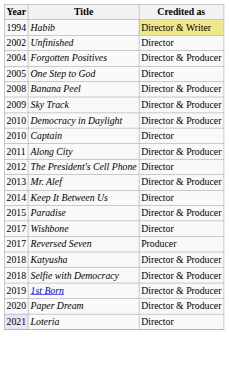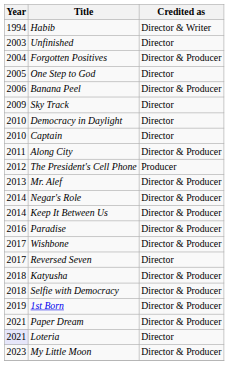 <table class="wikitable">
 <tr>
 <th>Year</th>
 <th>Title</th>
 <th>Credited as</th>
 </tr>
 <tr>
 <td>1994</td>
 <td><em>Habib</em></td>
-<td style="background: khaki;">Director & Writer</td>
+<td>Director & Writer</td>
 </tr>
 <tr>
-<td>2002</td>
+<td>2003</td>
 <td><em>Unfinished </em></td>
 <td>Director</td>
 </tr>
 <tr>
 <td>2004</td>
 <td><em>Forgotten Positives</em></td>
 <td>Director & Producer</td>
 </tr>
 <tr>
 <td>2005</td>
 <td><em>One Step to God</em></td>
 <td>Director</td>
 </tr>
 <tr>
-<td>2008</td>
+<td>2006</td>
 <td><em>Banana Peel</em></td>
 <td>Director & Producer</td>
 </tr>
 <tr>
 <td>2009</td>
 <td><em>Sky Track</em></td>
-<td>Director & Producer</td>
+<td>Director</td>
 </tr>
 <tr>
 <td>2010</td>
 <td><em>Democracy in Daylight</em></td>
-<td>Director & Producer</td>
+<td>Director</td>
 </tr>
 <tr>
 <td>2010</td>
 <td><em>Captain</em></td>
 <td>Director</td>
 </tr>
 <tr>
 <td>2011</td>
 <td><em>Along City</em></td>
 <td>Director & Producer</td>
 </tr>
 <tr>
 <td>2012</td>
 <td><em>The President's Cell Phone</em></td>
-<td>Director</td>
+<td>Producer</td>
 </tr>
 <tr>
 <td>2013</td>
 <td><em>Mr. Alef</em></td>
 <td>Director & Producer</td>
 </tr>
 <tr>
 <td>2014</td>
-<td><em>Keep It Between Us</em></td>
-<td>Director</td>
+<td><em>Negar's Role</em></td>
+<td>Director & Producer</td>
 </tr>
 <tr>
-<td>2015</td>
+<td>2014</td>
+<td><em>Keep It Between Us</em></td>
+<td>Director & Producer</td>
+</tr>
+<tr>
+<td>2016</td>
 <td><em>Paradise</em></td>
 <td>Director & Producer</td>
 </tr>
 <tr>
 <td>2017</td>
 <td><em>Wishbone</em></td>
-<td>Director</td>
+<td>Director & Producer</td>
 </tr>
 <tr>
 <td>2017</td>
 <td><em>Reversed Seven </em></td>
-<td>Producer</td>
+<td>Director</td>
 </tr>
 <tr>
 <td>2018</td>
 <td><em>Katyusha</em></td>
 <td>Director & Producer</td>
 </tr>
 <tr>
 <td>2018</td>
 <td><em>Selfie with Democracy</em></td>
 <td>Director & Producer</td>
 </tr>
 <tr>
 <td>2019</td>
 <td><em><a href='#'>1st Born</a></em></td>
 <td>Director & Producer</td>
 </tr>
 <tr>
-<td>2020</td>
+<td>2021</td>
 <td><em>Paper Dream</em></td>
 <td>Director & Producer</td>
 </tr>
 <tr>
 <td style="background: lavender;">2021</td>
 <td><em>Loteria</em></td>
 <td>Director</td>
 </tr>
 <tr>
+<td>2023</td>
+<td><em>My Little Moon</em></td>
+<td>Director & Producer</td>
+</tr>
+<tr>
 </tr>
 </table>
